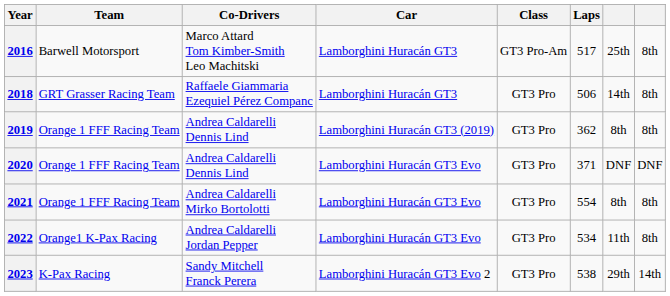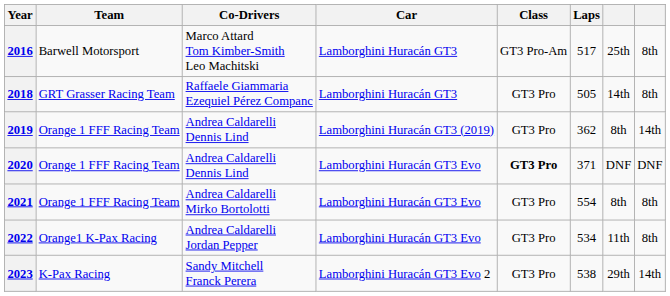 <table class="wikitable" style="text-align:center; font-size:90%">
 <tr>
 <th>Year</th>
 <th>Team</th>
 <th>Co-Drivers</th>
 <th>Car</th>
 <th>Class</th>
 <th>Laps</th>
 <th></th>
 <th></th>
 </tr>
 <tr>
 <th><a href='#'>2016</a></th>
 <td align="left"> Barwell Motorsport</td>
 <td align="left"> Marco Attard<br> <a href='#'>Tom Kimber-Smith</a><br> Leo Machitski</td>
 <td align="left"><a href='#'>Lamborghini Huracán GT3</a></td>
 <td>GT3 Pro-Am</td>
 <td>517</td>
 <td>25th</td>
 <td>8th</td>
 </tr>
 <tr>
 <th><a href='#'>2018</a></th>
 <td align="left"> <a href='#'>GRT Grasser Racing Team</a></td>
 <td align="left"> <a href='#'>Raffaele Giammaria</a><br> <a href='#'>Ezequiel Pérez Companc</a></td>
 <td align="left"><a href='#'>Lamborghini Huracán GT3</a></td>
 <td>GT3 Pro</td>
-<td>506</td>
+<td>505</td>
 <td>14th</td>
 <td>8th</td>
 </tr>
 <tr>
 <th><a href='#'>2019</a></th>
 <td align="left"> <a href='#'>Orange 1 FFF Racing Team</a></td>
 <td align="left"> <a href='#'>Andrea Caldarelli</a><br> <a href='#'>Dennis Lind</a></td>
 <td align="left"><a href='#'>Lamborghini Huracán GT3 (2019)</a></td>
 <td>GT3 Pro</td>
 <td>362</td>
 <td>8th</td>
-<td>8th</td>
+<td>14th</td>
 </tr>
 <tr>
 <th><a href='#'>2020</a></th>
 <td align="left"> <a href='#'>Orange 1 FFF Racing Team</a></td>
 <td align="left"> <a href='#'>Andrea Caldarelli</a><br> <a href='#'>Dennis Lind</a></td>
 <td align="left"><a href='#'>Lamborghini Huracán GT3 Evo</a></td>
-<td>GT3 Pro</td>
+<td><strong>GT3 Pro</strong></td>
 <td>371</td>
 <td>DNF</td>
 <td>DNF</td>
 </tr>
 <tr>
 <th><a href='#'>2021</a></th>
 <td align="left"> <a href='#'>Orange 1 FFF Racing Team</a></td>
 <td align="left"> <a href='#'>Andrea Caldarelli</a><br> <a href='#'>Mirko Bortolotti</a></td>
 <td align="left"><a href='#'>Lamborghini Huracán GT3 Evo</a></td>
 <td>GT3 Pro</td>
 <td>554</td>
 <td>8th</td>
 <td>8th</td>
 </tr>
 <tr>
 <th><a href='#'>2022</a></th>
 <td align="left"> <a href='#'>Orange1 K-Pax Racing</a></td>
 <td align="left"> <a href='#'>Andrea Caldarelli</a><br> <a href='#'>Jordan Pepper</a></td>
 <td align="left"><a href='#'>Lamborghini Huracán GT3 Evo</a></td>
 <td>GT3 Pro</td>
 <td>534</td>
 <td>11th</td>
 <td>8th</td>
 </tr>
 <tr>
 <th><a href='#'>2023</a></th>
 <td align="left"> <a href='#'>K-Pax Racing</a></td>
 <td align="left"> <a href='#'>Sandy Mitchell</a><br> <a href='#'>Franck Perera</a></td>
 <td align="left"><a href='#'>Lamborghini Huracán GT3 Evo</a> 2</td>
 <td>GT3 Pro</td>
 <td>538</td>
 <td>29th</td>
 <td>14th</td>
 </tr>
 </table>
